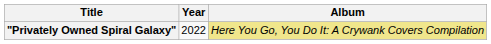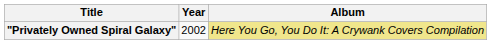 <table class="wikitable plainrowheaders" style="text-align:center;">
 <tr>
 <th rcope="col">Title</th>
 <th scope="col">Year</th>
 <th scope="col">Album</th>
 </tr>
 <tr>
 <th scope="row">"Privately Owned Spiral Galaxy"<br></th>
-<td>2022</td>
+<td>2002</td>
 <td style="background: khaki;"><em>Here You Go, You Do It: A Crywank Covers Compilation</em></td>
 </tr>
 </table>
